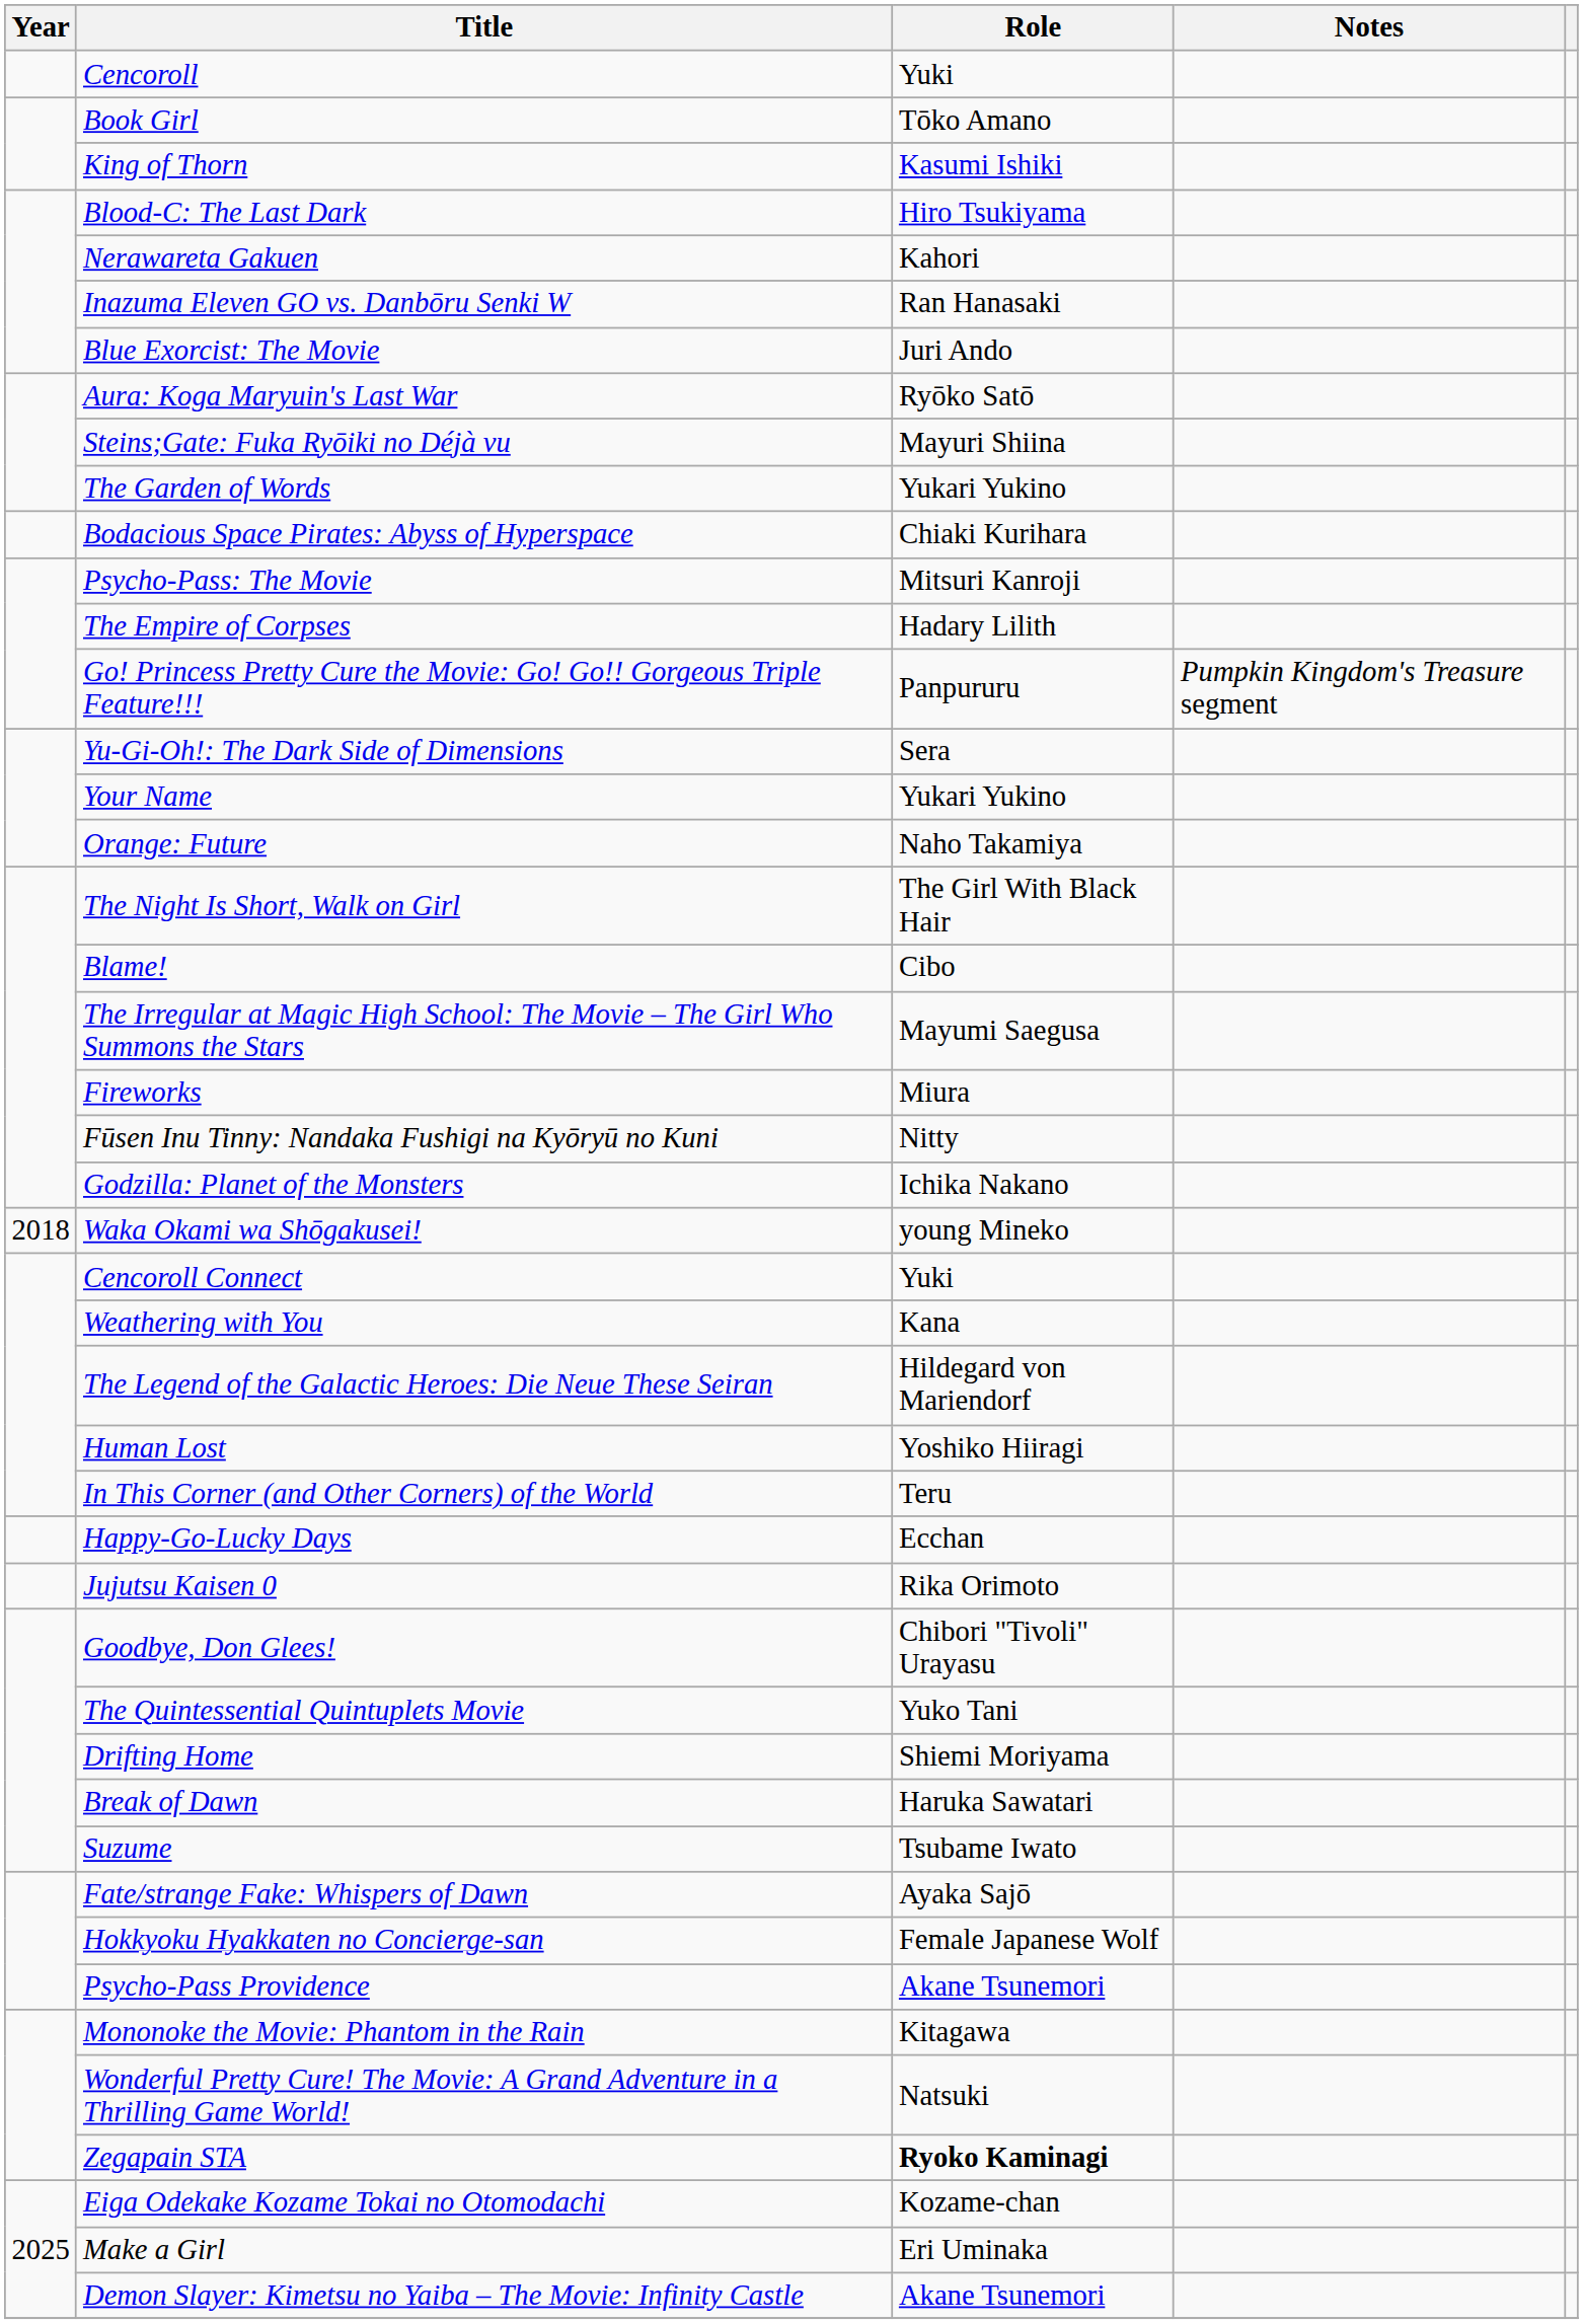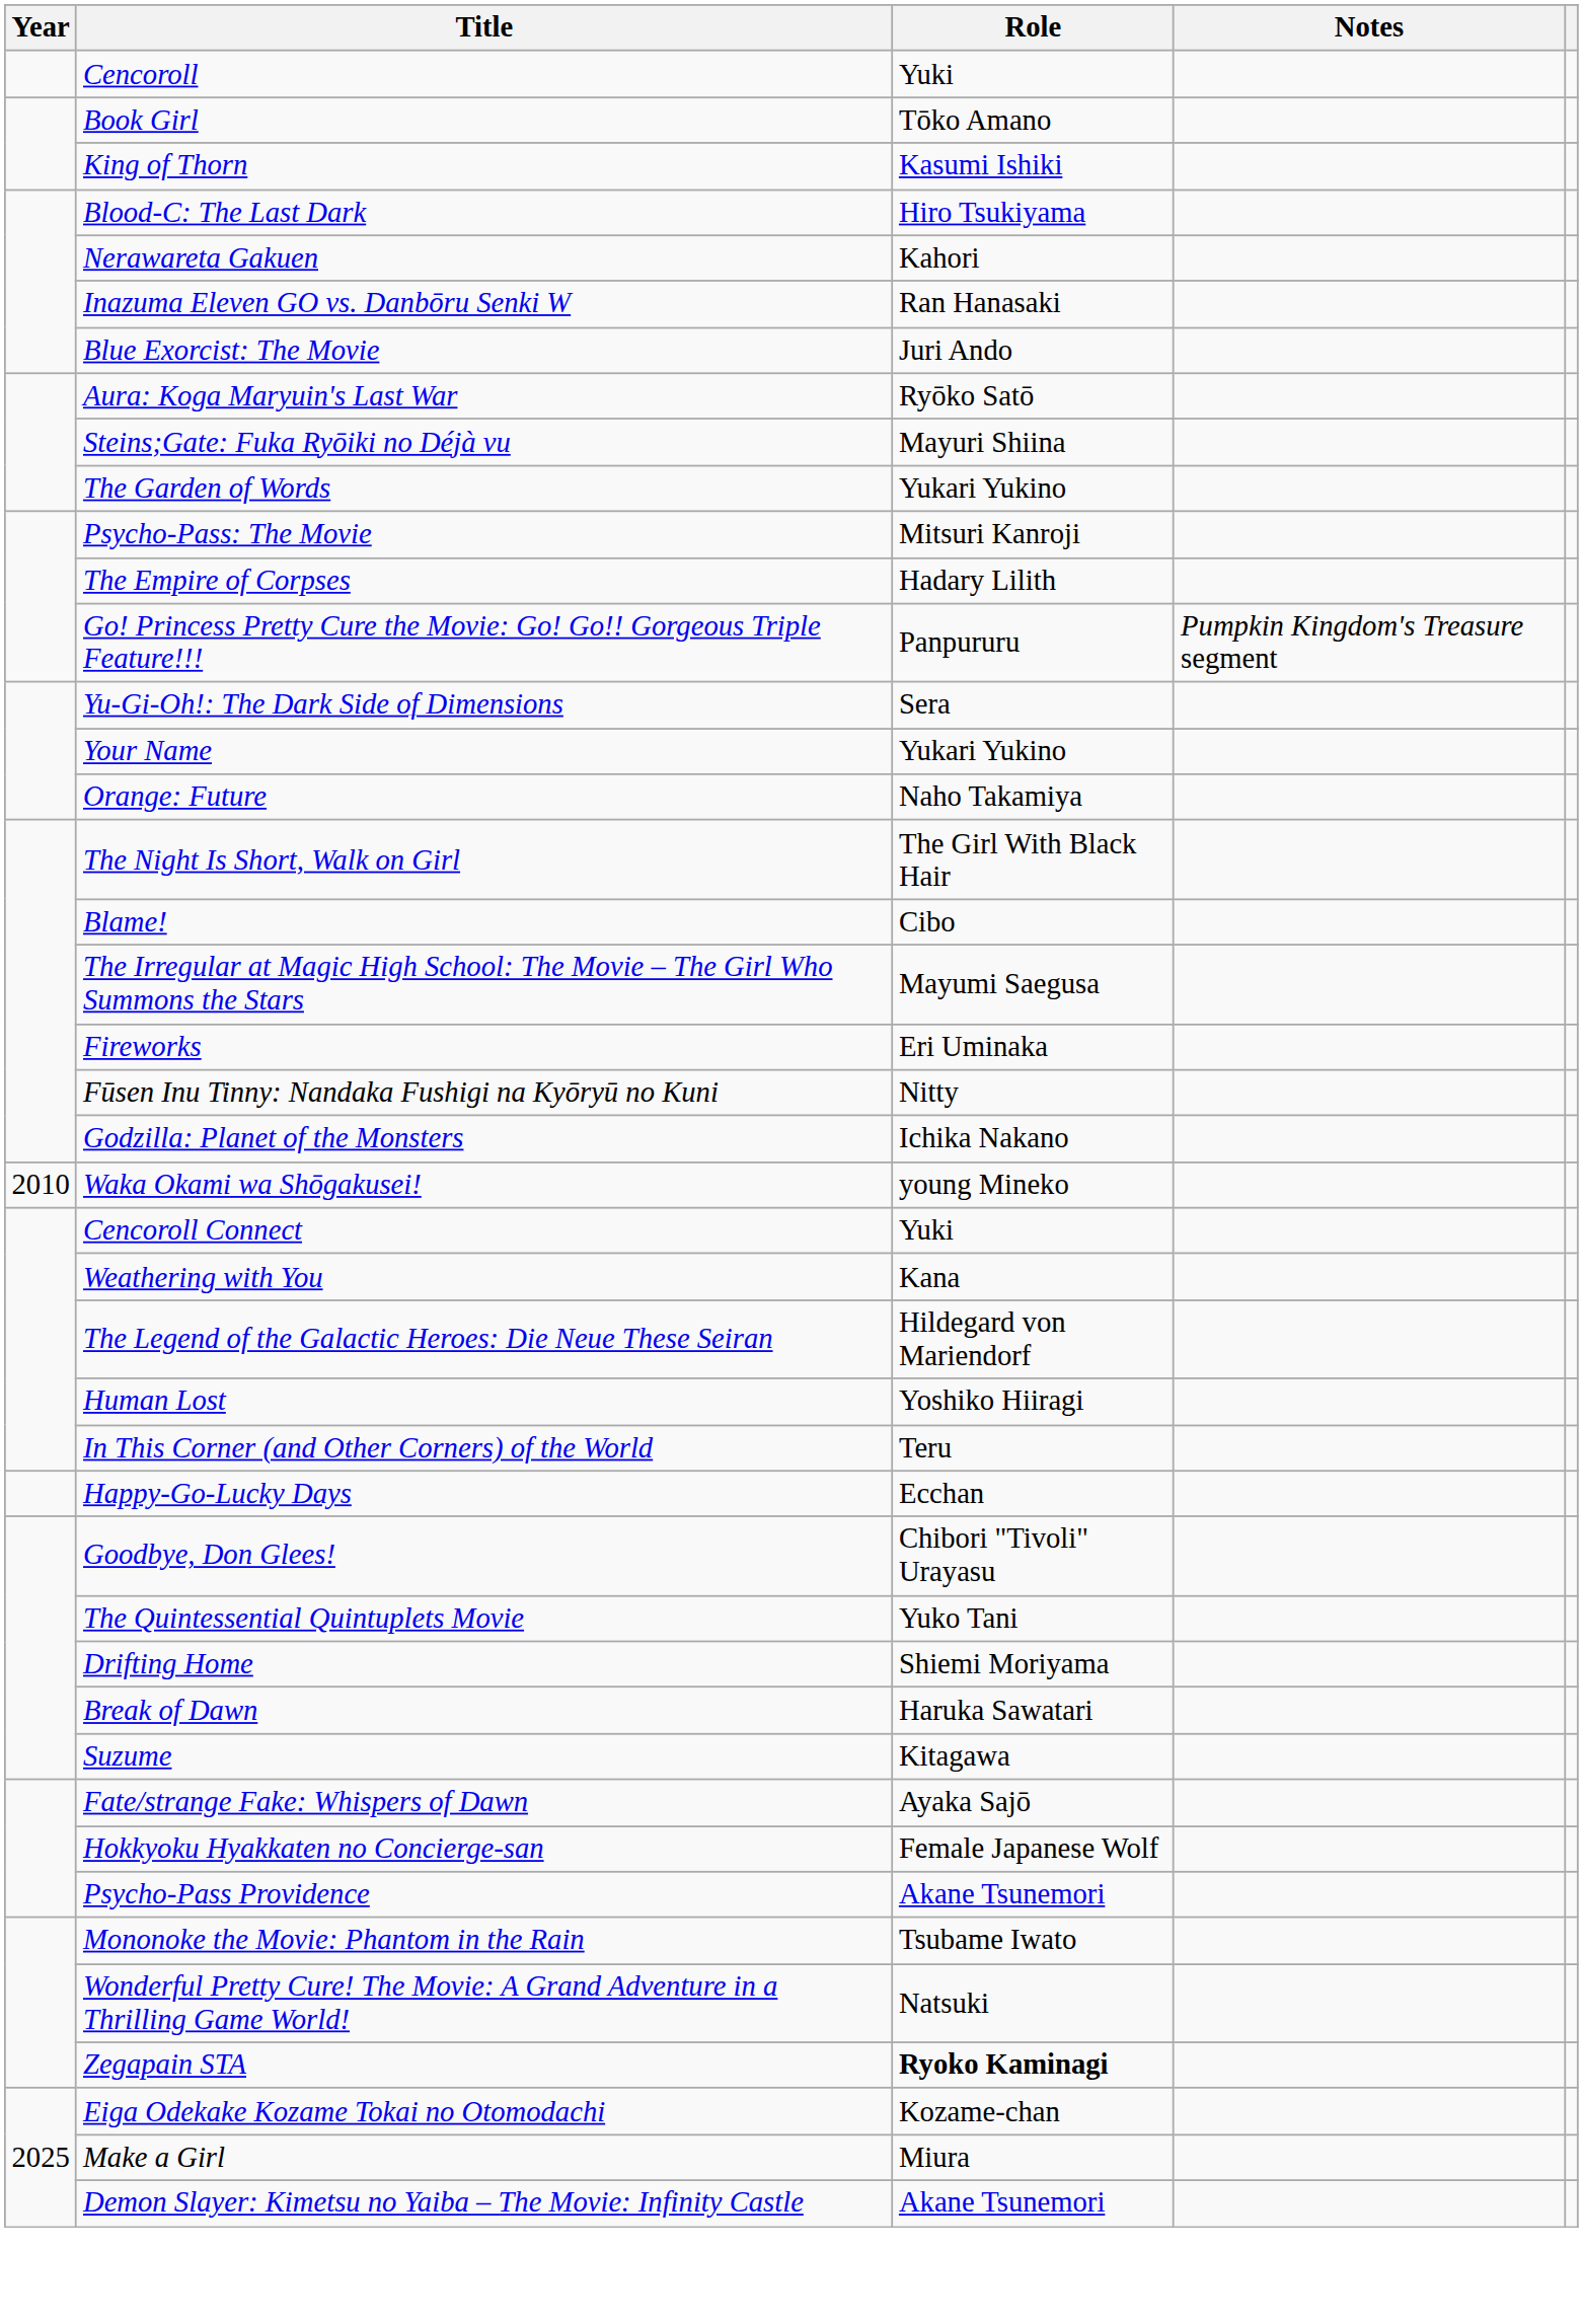 <table class="wikitable sortable plainrowheaders">
 <tr>
 <th>Year</th>
 <th>Title</th>
 <th>Role</th>
 <th class="unsortable">Notes</th>
 <th class="unsortable"></th>
 </tr>
 <tr>
 <td></td>
 <td><em><a href='#'>Cencoroll</a></em></td>
 <td>Yuki</td>
 <td></td>
 <td></td>
 </tr>
 <tr>
 <td rowspan="2"></td>
 <td><em><a href='#'>Book Girl</a></em></td>
 <td>Tōko Amano</td>
 <td></td>
 <td></td>
 </tr>
 <tr>
 <td><em><a href='#'>King of Thorn</a></em></td>
 <td><a href='#'>Kasumi Ishiki</a></td>
 <td></td>
 <td></td>
 </tr>
 <tr>
 <td rowspan="4"></td>
 <td><em><a href='#'>Blood-C: The Last Dark</a></em></td>
 <td><a href='#'>Hiro Tsukiyama</a></td>
 <td></td>
 <td></td>
 </tr>
 <tr>
 <td><em><a href='#'>Nerawareta Gakuen</a></em></td>
 <td>Kahori</td>
 <td></td>
 <td></td>
 </tr>
 <tr>
 <td><em><a href='#'>Inazuma Eleven GO vs. Danbōru Senki W</a></em></td>
 <td>Ran Hanasaki</td>
 <td></td>
 <td></td>
 </tr>
 <tr>
 <td><em><a href='#'> Blue Exorcist: The Movie</a></em></td>
 <td>Juri Ando</td>
 <td></td>
 <td></td>
 </tr>
 <tr>
 <td rowspan="3"></td>
 <td><em><a href='#'>Aura: Koga Maryuin's Last War</a></em></td>
 <td>Ryōko Satō</td>
 <td></td>
 <td></td>
 </tr>
 <tr>
 <td><em><a href='#'>Steins;Gate: Fuka Ryōiki no Déjà vu</a></em></td>
 <td>Mayuri Shiina</td>
 <td></td>
 <td></td>
 </tr>
 <tr>
 <td><em><a href='#'>The Garden of Words</a></em></td>
 <td>Yukari Yukino</td>
 <td></td>
 <td></td>
 </tr>
 <tr>
-<td></td>
-<td><em><a href='#'> Bodacious Space Pirates: Abyss of Hyperspace</a></em></td>
-<td>Chiaki Kurihara</td>
-<td></td>
-<td></td>
-</tr>
-<tr>
 <td rowspan="3"></td>
 <td><em><a href='#'>Psycho-Pass: The Movie</a></em></td>
 <td>Mitsuri Kanroji</td>
 <td></td>
 <td></td>
 </tr>
 <tr>
 <td><em><a href='#'>The Empire of Corpses</a></em></td>
 <td>Hadary Lilith</td>
 <td></td>
 <td></td>
 </tr>
 <tr>
 <td><em><a href='#'>Go! Princess Pretty Cure the Movie: Go! Go!! Gorgeous Triple Feature!!!</a></em></td>
 <td>Panpururu</td>
 <td><em>Pumpkin Kingdom's Treasure</em> segment</td>
 <td></td>
 </tr>
 <tr>
 <td rowspan="3"></td>
 <td><em><a href='#'>Yu-Gi-Oh!: The Dark Side of Dimensions</a></em></td>
 <td>Sera</td>
 <td></td>
 <td></td>
 </tr>
 <tr>
 <td><em><a href='#'>Your Name</a></em></td>
 <td>Yukari Yukino</td>
 <td></td>
 <td></td>
 </tr>
 <tr>
 <td><em><a href='#'>Orange: Future</a></em></td>
 <td>Naho Takamiya</td>
 <td></td>
 <td></td>
 </tr>
 <tr>
 <td rowspan="6"></td>
 <td><em><a href='#'>The Night Is Short, Walk on Girl</a></em></td>
 <td>The Girl With Black Hair</td>
 <td></td>
 <td></td>
 </tr>
 <tr>
 <td><em><a href='#'>Blame!</a></em></td>
 <td>Cibo</td>
 <td></td>
 <td></td>
 </tr>
 <tr>
 <td><em><a href='#'>The Irregular at Magic High School: The Movie – The Girl Who Summons the Stars</a></em></td>
 <td>Mayumi Saegusa</td>
 <td></td>
 <td></td>
 </tr>
 <tr>
 <td><em><a href='#'>Fireworks</a></em></td>
-<td>Miura</td>
+<td>Eri Uminaka</td>
 <td></td>
 <td></td>
 </tr>
 <tr>
 <td><em>Fūsen Inu Tinny: Nandaka Fushigi na Kyōryū no Kuni</em></td>
 <td>Nitty</td>
 <td></td>
 <td></td>
 </tr>
 <tr>
 <td><em><a href='#'>Godzilla: Planet of the Monsters</a></em></td>
 <td>Ichika Nakano</td>
 <td></td>
 <td></td>
 </tr>
 <tr>
-<td rowspan="1">2018</td>
+<td rowspan="1">2010</td>
 <td><em><a href='#'>Waka Okami wa Shōgakusei!</a></em></td>
 <td>young Mineko</td>
 <td></td>
 <td></td>
 </tr>
 <tr>
 <td rowspan="5"></td>
 <td><em><a href='#'>Cencoroll Connect</a></em></td>
 <td>Yuki</td>
 <td></td>
 <td></td>
 </tr>
 <tr>
 <td><em><a href='#'>Weathering with You</a></em></td>
 <td>Kana</td>
 <td></td>
 <td></td>
 </tr>
 <tr>
 <td><em><a href='#'>The Legend of the Galactic Heroes: Die Neue These Seiran</a></em></td>
 <td>Hildegard von Mariendorf</td>
 <td></td>
 <td></td>
 </tr>
 <tr>
 <td><em><a href='#'>Human Lost</a></em></td>
 <td>Yoshiko Hiiragi</td>
 <td></td>
 <td></td>
 </tr>
 <tr>
 <td><em><a href='#'>In This Corner (and Other Corners) of the World</a></em></td>
 <td>Teru</td>
 <td></td>
 <td></td>
 </tr>
 <tr>
 <td></td>
 <td><em><a href='#'>Happy-Go-Lucky Days</a></em></td>
 <td>Ecchan</td>
 <td></td>
 <td></td>
 </tr>
 <tr>
-<td></td>
-<td><em><a href='#'>Jujutsu Kaisen 0</a></em></td>
-<td>Rika Orimoto</td>
-<td></td>
-<td></td>
-</tr>
-<tr>
 <td rowspan="5"></td>
 <td><em><a href='#'>Goodbye, Don Glees!</a></em></td>
 <td>Chibori "Tivoli" Urayasu</td>
 <td></td>
 <td></td>
 </tr>
 <tr>
 <td><em><a href='#'>The Quintessential Quintuplets Movie</a></em></td>
 <td>Yuko Tani</td>
 <td></td>
 <td></td>
 </tr>
 <tr>
 <td><em><a href='#'>Drifting Home</a></em></td>
 <td>Shiemi Moriyama</td>
 <td></td>
 <td></td>
 </tr>
 <tr>
 <td><em><a href='#'>Break of Dawn</a></em></td>
 <td>Haruka Sawatari</td>
 <td></td>
 <td></td>
 </tr>
 <tr>
 <td><em><a href='#'>Suzume</a></em></td>
-<td>Tsubame Iwato</td>
+<td>Kitagawa</td>
 <td></td>
 <td></td>
 </tr>
 <tr>
 <td rowspan="3"></td>
 <td><em><a href='#'>Fate/strange Fake: Whispers of Dawn</a></em></td>
 <td>Ayaka Sajō</td>
 <td></td>
 <td></td>
 </tr>
 <tr>
 <td><em><a href='#'>Hokkyoku Hyakkaten no Concierge-san</a></em></td>
 <td>Female Japanese Wolf</td>
 <td></td>
 <td></td>
 </tr>
 <tr>
 <td><em><a href='#'>Psycho-Pass Providence</a></em></td>
 <td><a href='#'>Akane Tsunemori</a></td>
 <td></td>
 <td></td>
 </tr>
 <tr>
 <td rowspan="3"></td>
 <td><em><a href='#'>Mononoke the Movie: Phantom in the Rain</a></em></td>
-<td>Kitagawa</td>
+<td>Tsubame Iwato</td>
 <td></td>
 <td></td>
 </tr>
 <tr>
 <td><em><a href='#'>Wonderful Pretty Cure! The Movie: A Grand Adventure in a Thrilling Game World!</a></em></td>
 <td>Natsuki</td>
 <td></td>
 <td></td>
 </tr>
 <tr>
 <td><em><a href='#'>Zegapain STA</a></em></td>
 <td><strong>Ryoko Kaminagi</strong></td>
 <td></td>
 <td></td>
 </tr>
 <tr>
 <td rowspan="3">2025</td>
 <td><em><a href='#'>Eiga Odekake Kozame Tokai no Otomodachi</a></em></td>
 <td>Kozame-chan</td>
 <td></td>
 <td></td>
 </tr>
 <tr>
 <td><em>Make a Girl</em></td>
-<td>Eri Uminaka</td>
+<td>Miura</td>
 <td></td>
 <td></td>
 </tr>
 <tr>
 <td><em><a href='#'>Demon Slayer: Kimetsu no Yaiba – The Movie: Infinity Castle</a></em></td>
 <td><a href='#'>Akane Tsunemori</a></td>
 <td></td>
 <td></td>
 </tr>
 <tr>
 </tr>
 </table>
